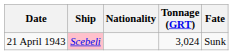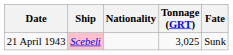 <table class="wikitable sortable">
 <tr>
 <th>Date</th>
 <th>Ship</th>
 <th>Nationality</th>
 <th>Tonnage<br>(<a href='#'>GRT</a>)</th>
 <th>Fate</th>
 </tr>
 <tr>
 <td align="right">21 April 1943</td>
 <td align="left" style="background: pink;"><a href='#'><em>Scebeli</em></a></td>
 <td align="left"></td>
-<td align="right">3,024</td>
+<td align="right">3,025</td>
 <td align="left">Sunk</td>
 </tr>
 </table>
